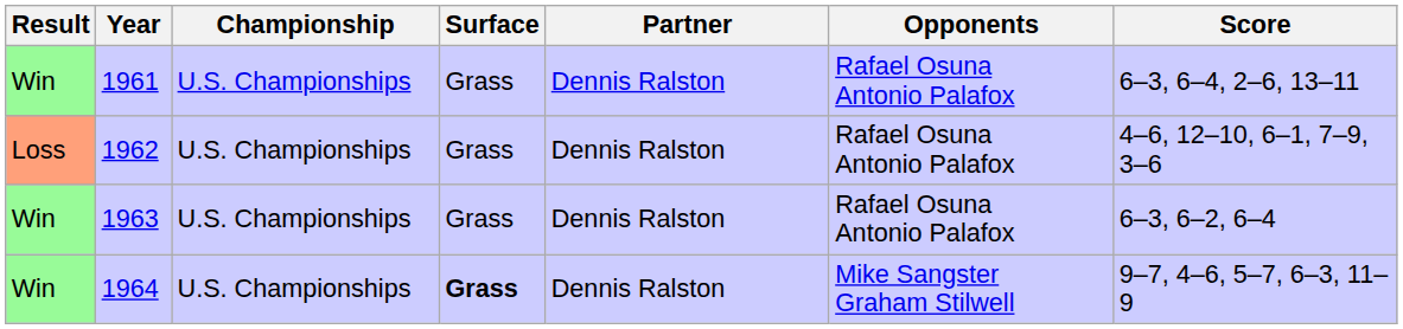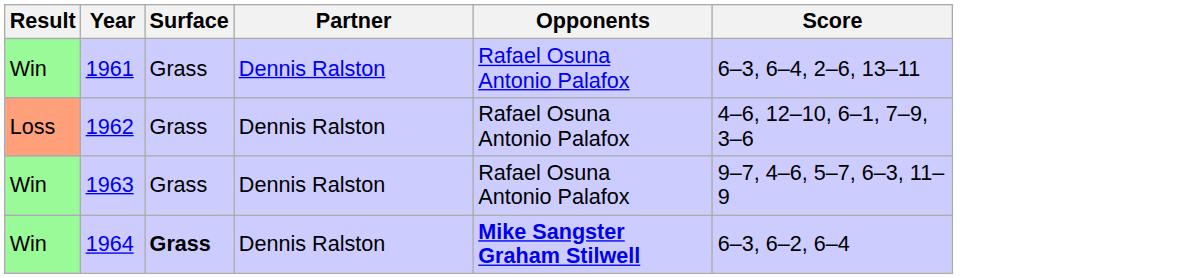 <table class="sortable wikitable">
 <tr>
 <th style="width:45px">Result</th>
 <th style="width:40px">Year</th>
-<th style="width:160px">Championship</th>
 <th style="width:50px">Surface</th>
 <th style="width:170px">Partner</th>
 <th style="width:170px">Opponents</th>
 <th style="width:170px" class="unsortable">Score</th>
 </tr>
 <tr style="background:#ccf;">
 <td style="background:#98fb98;">Win</td>
 <td><a href='#'>1961</a></td>
-<td><a href='#'>U.S. Championships</a></td>
 <td>Grass</td>
 <td> <a href='#'>Dennis Ralston</a></td>
 <td> <a href='#'>Rafael Osuna</a> <br> <a href='#'>Antonio Palafox</a></td>
 <td>6–3, 6–4, 2–6, 13–11</td>
 </tr>
 <tr style="background:#ccf;">
 <td style="background:#ffa07a;">Loss</td>
 <td><a href='#'>1962</a></td>
-<td>U.S. Championships</td>
 <td>Grass</td>
 <td> Dennis Ralston</td>
 <td> Rafael Osuna <br> Antonio Palafox</td>
 <td>4–6, 12–10, 6–1, 7–9, 3–6</td>
 </tr>
 <tr style="background:#ccf;">
 <td style="background:#98fb98;">Win</td>
 <td><a href='#'>1963</a></td>
-<td>U.S. Championships</td>
 <td>Grass</td>
 <td> Dennis Ralston</td>
 <td> Rafael Osuna <br> Antonio Palafox</td>
-<td>6–3, 6–2, 6–4</td>
+<td>9–7, 4–6, 5–7, 6–3, 11–9</td>
 </tr>
 <tr style="background:#ccf;">
 <td style="background:#98fb98;">Win</td>
 <td><a href='#'>1964</a></td>
-<td>U.S. Championships</td>
 <td><strong>Grass</strong></td>
 <td> Dennis Ralston</td>
-<td> <a href='#'>Mike Sangster</a><br> <a href='#'>Graham Stilwell</a></td>
-<td>9–7, 4–6, 5–7, 6–3, 11–9</td>
+<td><strong> <a href='#'>Mike Sangster</a><br> <a href='#'>Graham Stilwell</a></strong></td>
+<td>6–3, 6–2, 6–4</td>
 </tr>
 </table>
